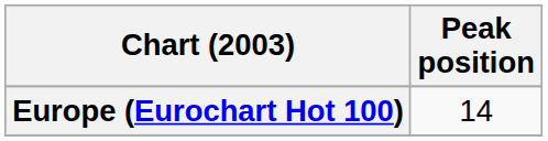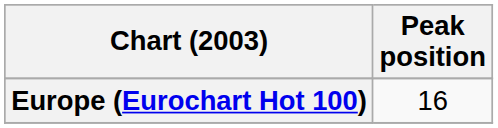 <table class="wikitable sortable plainrowheaders" style="text-align:center">
 <tr>
 <th>Chart (2003)</th>
 <th>Peak<br>position</th>
 </tr>
 <tr>
 </tr>
 <tr>
 </tr>
 <tr>
 </tr>
 <tr>
 <th scope="row">Europe (<a href='#'>Eurochart Hot 100</a>)</th>
-<td>14</td>
+<td>16</td>
 </tr>
 <tr>
 </tr>
 <tr>
 </tr>
 <tr>
 </tr>
 <tr>
 </tr>
 <tr>
 </tr>
 </table>
